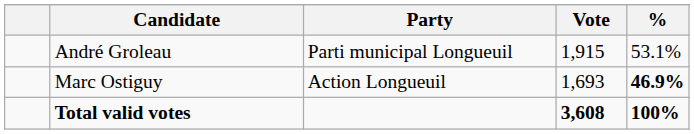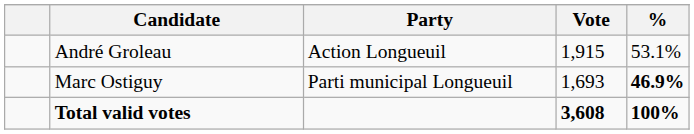 <table class="wikitable">
 <tr>
 </tr>
 <tr>
 <th bgcolor="#DDDDFF" width="30px"></th>
 <th bgcolor="#DDDDFF" width="200px">Candidate</th>
 <th bgcolor="#DDDDFF" width="200px">Party</th>
 <th bgcolor="#DDDDFF" width="50px">Vote</th>
 <th bgcolor="#DDDDFF" width="30px">%</th>
 </tr>
 <tr>
 <td> </td>
 <td>André Groleau</td>
-<td>Parti municipal Longueuil</td>
+<td>Action Longueuil</td>
 <td>1,915</td>
 <td>53.1%</td>
 </tr>
 <tr>
 <td> </td>
 <td>Marc Ostiguy</td>
-<td>Action Longueuil</td>
+<td>Parti municipal Longueuil</td>
 <td>1,693</td>
 <td><strong>46.9%</strong></td>
 </tr>
 <tr>
 <td> </td>
 <td><strong>Total valid votes</strong></td>
 <td></td>
 <td><strong>3,608</strong></td>
 <td><strong>100%</strong></td>
 </tr>
 </table>
